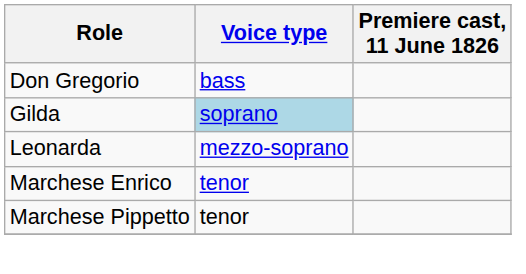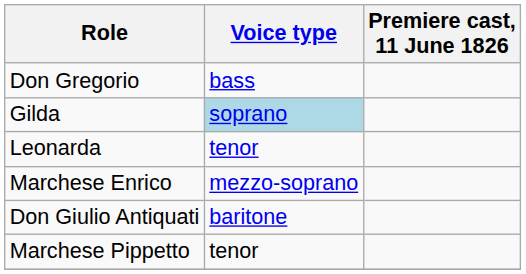 <table class="wikitable">
 <tr>
 <th>Role</th>
 <th><a href='#'>Voice type</a></th>
 <th>Premiere cast,<br>11 June 1826</th>
 </tr>
 <tr>
 <td>Don Gregorio</td>
 <td><a href='#'>bass</a></td>
 <td></td>
 </tr>
 <tr>
 <td>Gilda</td>
 <td style="background: lightblue;"><a href='#'>soprano</a></td>
 <td></td>
 </tr>
 <tr>
 <td>Leonarda</td>
+<td><a href='#'>tenor</a></td>
+<td></td>
+</tr>
+<tr>
+<td>Marchese Enrico</td>
 <td><a href='#'>mezzo-soprano</a></td>
 <td></td>
 </tr>
 <tr>
-<td>Marchese Enrico</td>
-<td><a href='#'>tenor</a></td>
+<td>Don Giulio Antiquati</td>
+<td><a href='#'>baritone</a></td>
 <td></td>
 </tr>
 <tr>
 <td>Marchese Pippetto</td>
 <td>tenor</td>
 <td></td>
 </tr>
 <tr>
 </tr>
 </table>
